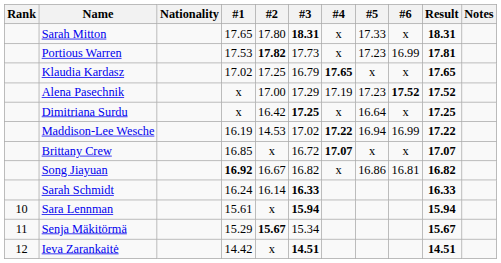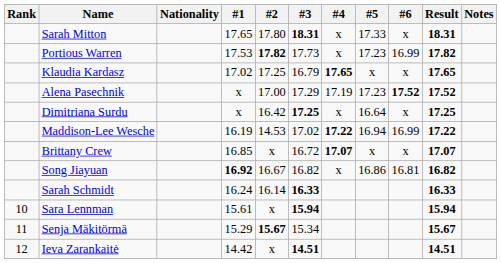 <table class="wikitable sortable" style="text-align:center">
 <tr>
 <th>Rank</th>
 <th>Name</th>
 <th>Nationality</th>
 <th>#1</th>
 <th>#2</th>
 <th>#3</th>
 <th>#4</th>
 <th>#5</th>
 <th>#6</th>
 <th>Result</th>
 <th>Notes</th>
 </tr>
 <tr>
 <td></td>
 <td align=left><a href='#'>Sarah Mitton</a></td>
 <td align=left></td>
 <td>17.65</td>
 <td>17.80</td>
 <td><strong>18.31</strong></td>
 <td>x</td>
 <td>17.33</td>
 <td>x</td>
 <td><strong>18.31</strong></td>
 <td></td>
 </tr>
 <tr>
 <td></td>
 <td align=left><a href='#'>Portious Warren</a></td>
 <td align=left></td>
 <td>17.53</td>
 <td><strong>17.82</strong></td>
 <td>17.73</td>
 <td>x</td>
 <td>17.23</td>
 <td>16.99</td>
-<td><strong>17.81</strong></td>
+<td><strong>17.82</strong></td>
 <td></td>
 </tr>
 <tr>
 <td></td>
 <td align=left><a href='#'>Klaudia Kardasz</a></td>
 <td align=left></td>
 <td>17.02</td>
 <td>17.25</td>
 <td>16.79</td>
 <td><strong>17.65</strong></td>
 <td>x</td>
 <td>x</td>
 <td><strong>17.65</strong></td>
 <td></td>
 </tr>
 <tr>
 <td></td>
 <td align=left><a href='#'>Alena Pasechnik</a></td>
 <td align=left></td>
 <td>x</td>
 <td>17.00</td>
 <td>17.29</td>
 <td>17.19</td>
 <td>17.23</td>
 <td><strong>17.52</strong></td>
 <td><strong>17.52</strong></td>
 <td></td>
 </tr>
 <tr>
 <td></td>
 <td align=left><a href='#'>Dimitriana Surdu</a></td>
 <td align=left></td>
 <td>x</td>
 <td>16.42</td>
 <td><strong>17.25</strong></td>
 <td>x</td>
 <td>16.64</td>
 <td>x</td>
 <td><strong>17.25</strong></td>
 <td></td>
 </tr>
 <tr>
 <td></td>
 <td align=left><a href='#'>Maddison-Lee Wesche</a></td>
 <td align=left></td>
 <td>16.19</td>
 <td>14.53</td>
 <td>17.02</td>
 <td><strong>17.22</strong></td>
 <td>16.94</td>
 <td>16.99</td>
 <td><strong>17.22</strong></td>
 <td></td>
 </tr>
 <tr>
 <td></td>
 <td align=left><a href='#'>Brittany Crew</a></td>
 <td align=left></td>
 <td>16.85</td>
 <td>x</td>
 <td>16.72</td>
 <td><strong>17.07</strong></td>
 <td>x</td>
 <td>x</td>
 <td><strong>17.07</strong></td>
 <td></td>
 </tr>
 <tr>
 <td></td>
 <td align=left><a href='#'>Song Jiayuan</a></td>
 <td align=left></td>
 <td><strong>16.92</strong></td>
 <td>16.67</td>
 <td>16.82</td>
 <td>x</td>
 <td>16.86</td>
 <td>16.81</td>
 <td><strong>16.82</strong></td>
 <td></td>
 </tr>
 <tr>
 <td></td>
 <td align=left><a href='#'>Sarah Schmidt</a></td>
 <td align=left></td>
 <td>16.24</td>
 <td>16.14</td>
 <td><strong>16.33</strong></td>
 <td></td>
 <td></td>
 <td></td>
 <td><strong>16.33</strong></td>
 <td></td>
 </tr>
 <tr>
 <td>10</td>
 <td align=left><a href='#'>Sara Lennman</a></td>
 <td align=left></td>
 <td>15.61</td>
 <td>x</td>
 <td><strong>15.94</strong></td>
 <td></td>
 <td></td>
 <td></td>
 <td><strong>15.94</strong></td>
 <td></td>
 </tr>
 <tr>
 <td>11</td>
 <td align=left><a href='#'>Senja Mäkitörmä</a></td>
 <td align=left></td>
 <td>15.29</td>
 <td><strong>15.67</strong></td>
 <td>15.34</td>
 <td></td>
 <td></td>
 <td></td>
 <td><strong>15.67</strong></td>
 <td></td>
 </tr>
 <tr>
 <td>12</td>
 <td align=left><a href='#'>Ieva Zarankaitė</a></td>
 <td align=left></td>
 <td>14.42</td>
 <td>x</td>
 <td><strong>14.51</strong></td>
 <td></td>
 <td></td>
 <td></td>
 <td><strong>14.51</strong></td>
 <td></td>
 </tr>
 </table>
